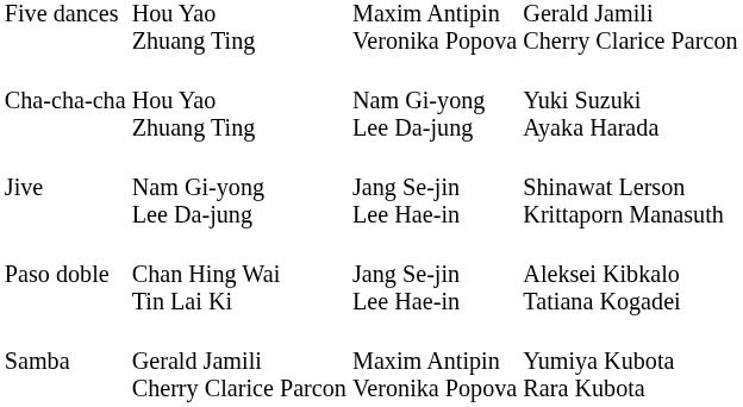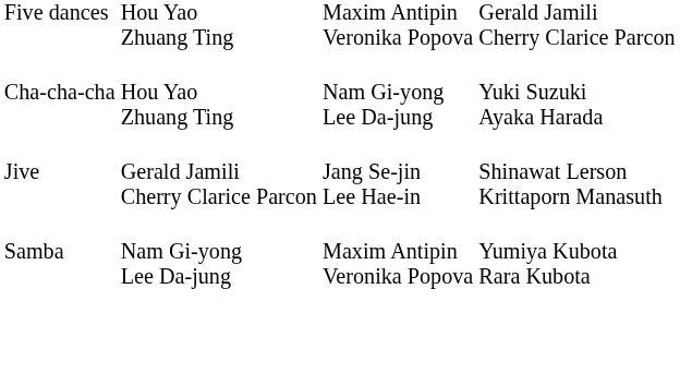 <table>
 <tr>
 <td>Five dances</td>
 <td><br>Hou Yao<br>Zhuang Ting</td>
 <td><br>Maxim Antipin<br>Veronika Popova</td>
 <td><br>Gerald Jamili<br>Cherry Clarice Parcon</td>
 </tr>
 <tr>
 <td>Cha-cha-cha</td>
 <td><br>Hou Yao<br>Zhuang Ting</td>
 <td><br>Nam Gi-yong<br>Lee Da-jung</td>
 <td><br>Yuki Suzuki<br>Ayaka Harada</td>
 </tr>
 <tr>
 <td>Jive</td>
-<td><br>Nam Gi-yong<br>Lee Da-jung</td>
+<td><br>Gerald Jamili<br>Cherry Clarice Parcon</td>
 <td><br>Jang Se-jin<br>Lee Hae-in</td>
 <td><br>Shinawat Lerson<br>Krittaporn Manasuth</td>
 </tr>
 <tr>
-<td>Paso doble</td>
-<td><br>Chan Hing Wai<br>Tin Lai Ki</td>
-<td><br>Jang Se-jin<br>Lee Hae-in</td>
-<td><br>Aleksei Kibkalo<br>Tatiana Kogadei</td>
-</tr>
-<tr>
 <td>Samba</td>
-<td><br>Gerald Jamili<br>Cherry Clarice Parcon</td>
+<td><br>Nam Gi-yong<br>Lee Da-jung</td>
 <td><br>Maxim Antipin<br>Veronika Popova</td>
 <td><br>Yumiya Kubota<br>Rara Kubota</td>
 </tr>
 </table>
